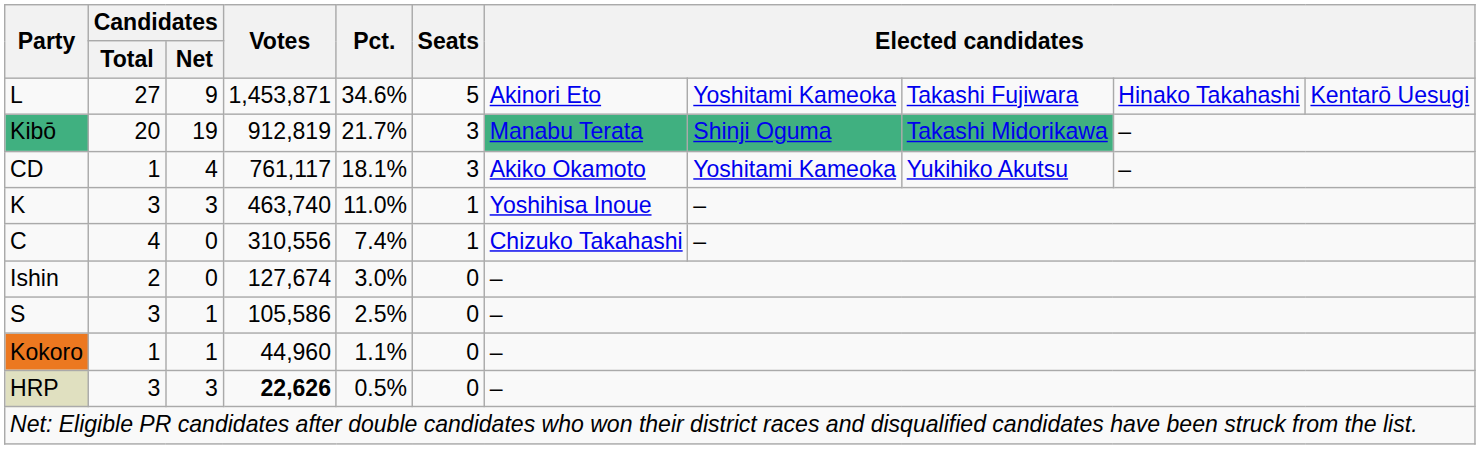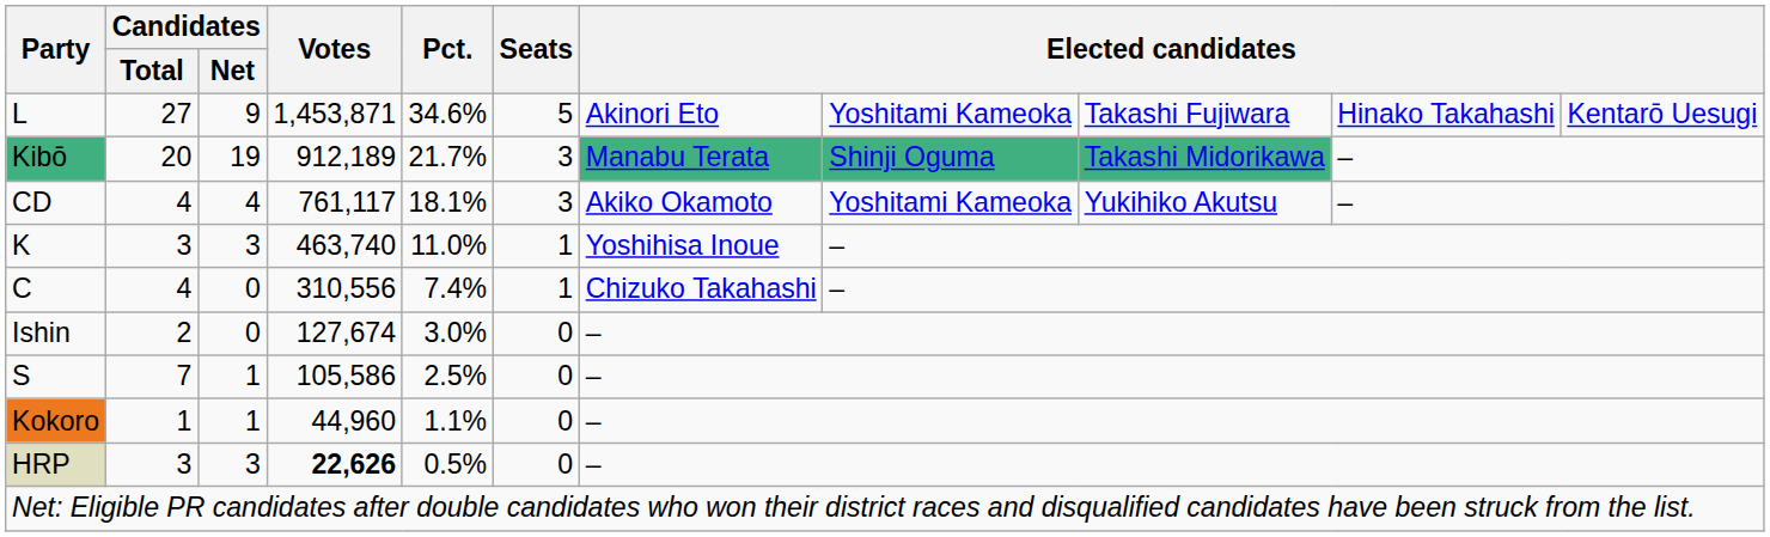 <table class="wikitable">
 <tr>
 <th rowspan="2">Party</th>
 <th colspan="2">Candidates</th>
 <th rowspan="2">Votes</th>
 <th rowspan="2">Pct.</th>
 <th rowspan="2">Seats</th>
 <th colspan="5" rowspan="2">Elected candidates</th>
 </tr>
 <tr>
 <th>Total</th>
 <th>Net</th>
 </tr>
 <tr>
 <td>L</td>
 <td align="right">27</td>
 <td align="right">9</td>
 <td align="right">1,453,871</td>
 <td align="right">34.6%</td>
 <td align="right">5</td>
 <td><a href='#'>Akinori Eto</a></td>
 <td><a href='#'>Yoshitami Kameoka</a></td>
 <td><a href='#'>Takashi Fujiwara</a></td>
 <td><a href='#'>Hinako Takahashi</a></td>
 <td><a href='#'>Kentarō Uesugi</a></td>
 </tr>
 <tr>
 <td style="background:#40B080">Kibō</td>
 <td align="right">20</td>
 <td align="right">19</td>
-<td align="right">912,819</td>
+<td align="right">912,189</td>
 <td align="right">21.7%</td>
 <td align="right">3</td>
 <td style="background:#40B080"><a href='#'>Manabu Terata</a></td>
 <td style="background:#40B080"><a href='#'>Shinji Oguma</a></td>
 <td style="background:#40B080"><a href='#'>Takashi Midorikawa</a></td>
 <td colspan="2">–</td>
 </tr>
 <tr>
 <td>CD</td>
-<td align="right">1</td>
+<td align="right">4</td>
 <td align="right">4</td>
 <td align="right">761,117</td>
 <td align="right">18.1%</td>
 <td align="right">3</td>
 <td><a href='#'>Akiko Okamoto</a></td>
 <td><a href='#'>Yoshitami Kameoka</a></td>
 <td><a href='#'>Yukihiko Akutsu</a></td>
 <td colspan="2">–</td>
 </tr>
 <tr>
 <td>K</td>
 <td align="right">3</td>
 <td align="right">3</td>
 <td align="right">463,740</td>
 <td align="right">11.0%</td>
 <td align="right">1</td>
 <td><a href='#'>Yoshihisa Inoue</a></td>
 <td colspan="4">–</td>
 </tr>
 <tr>
 <td>C</td>
 <td align="right">4</td>
 <td align="right">0</td>
 <td align="right">310,556</td>
 <td align="right">7.4%</td>
 <td align="right">1</td>
 <td><a href='#'>Chizuko Takahashi</a></td>
 <td colspan="4">–</td>
 </tr>
 <tr>
 <td>Ishin</td>
 <td align="right">2</td>
 <td align="right">0</td>
 <td align="right">127,674</td>
 <td align="right">3.0%</td>
 <td align="right">0</td>
 <td colspan="5">–</td>
 </tr>
 <tr>
 <td>S</td>
-<td align="right">3</td>
+<td align="right">7</td>
 <td align="right">1</td>
 <td align="right">105,586</td>
 <td align="right">2.5%</td>
 <td align="right">0</td>
 <td colspan="5">–</td>
 </tr>
 <tr>
 <td style="background:#EC7820">Kokoro</td>
 <td align="right">1</td>
 <td align="right">1</td>
 <td align="right">44,960</td>
 <td align="right">1.1%</td>
 <td align="right">0</td>
 <td colspan="5">–</td>
 </tr>
 <tr>
 <td style="background:#E0E0C0">HRP</td>
 <td align="right">3</td>
 <td align="right">3</td>
 <td align="right"><strong>22,626</strong></td>
 <td align="right">0.5%</td>
 <td align="right">0</td>
 <td colspan="5">–</td>
 </tr>
 <tr>
 <td colspan="11"><em>Net: Eligible PR candidates after double candidates who won their district races and disqualified candidates have been struck from the list.</em></td>
 </tr>
 </table>
